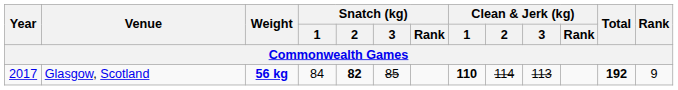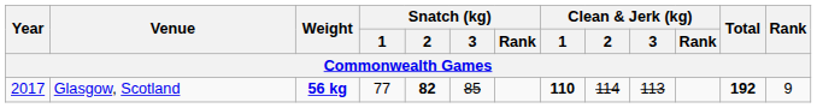 <table class = "wikitable" style="text-align:center;">
 <tr>
 <th rowspan=2 width=40>Year</th>
 <th rowspan=2 width=250>Venue</th>
 <th rowspan=2 width=60>Weight</th>
 <th colspan=4>Snatch (kg)</th>
 <th colspan=4>Clean & Jerk (kg)</th>
 <th rowspan=2 width=40>Total</th>
 <th rowspan=2 width=40>Rank</th>
 </tr>
 <tr>
 <th width=40>1</th>
 <th width=40>2</th>
 <th width=40>3</th>
 <th width=40>Rank</th>
 <th width=40>1</th>
 <th width=40>2</th>
 <th width=40>3</th>
 <th width=40>Rank</th>
 </tr>
 <tr>
 <th colspan=13><a href='#'>Commonwealth Games</a></th>
 </tr>
 <tr>
 <td><a href='#'>2017</a></td>
 <td align=left> <a href='#'>Glasgow</a>, <a href='#'>Scotland</a></td>
 <td><strong><a href='#'>56 kg</a></strong></td>
-<td>84</td>
+<td>77</td>
 <td><strong>82</strong></td>
 <td><s>85</s></td>
 <td></td>
 <td><strong>110</strong></td>
 <td><s>114</s></td>
 <td><s>113</s></td>
 <td></td>
 <td><strong>192</strong></td>
 <td>9</td>
 </tr>
 </table>
